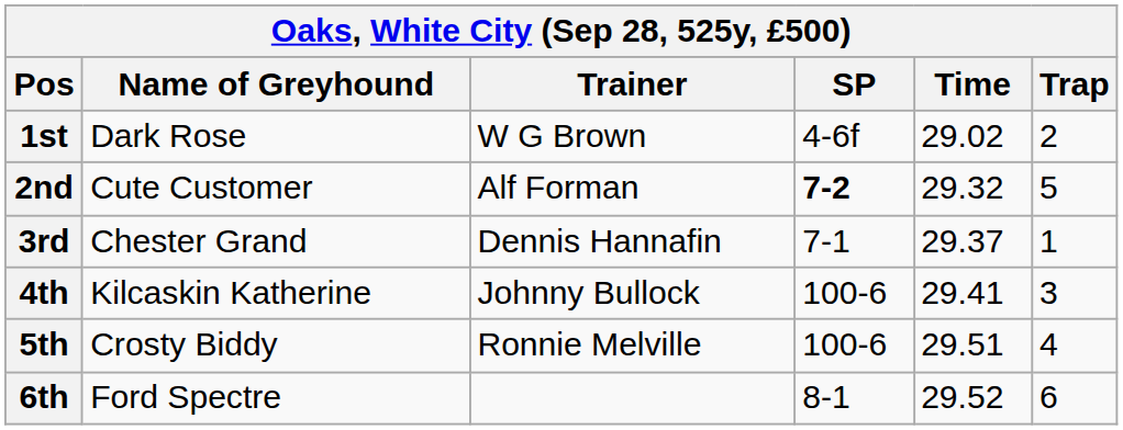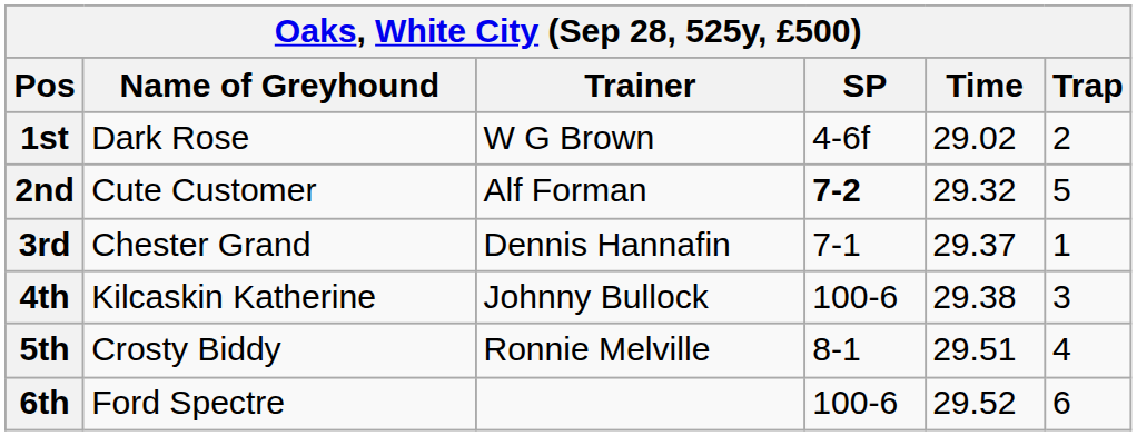 <table class="wikitable">
 <tr>
 <th colspan="6"><a href='#'>Oaks</a>, <a href='#'>White City</a> (Sep 28, 525y, £500)</th>
 </tr>
 <tr>
 <th width=30>Pos</th>
 <th width=180>Name of Greyhound</th>
 <th width=150>Trainer</th>
 <th width=50>SP</th>
 <th width=50>Time</th>
 <th width=30>Trap</th>
 </tr>
 <tr>
 <th>1st</th>
 <td>Dark Rose</td>
 <td>W G Brown</td>
 <td>4-6f</td>
 <td>29.02</td>
 <td>2</td>
 </tr>
 <tr>
 <th>2nd</th>
 <td>Cute Customer</td>
 <td>Alf Forman</td>
 <td><strong>7-2</strong></td>
 <td>29.32</td>
 <td>5</td>
 </tr>
 <tr>
 <th>3rd</th>
 <td>Chester Grand</td>
 <td>Dennis Hannafin</td>
 <td>7-1</td>
 <td>29.37</td>
 <td>1</td>
 </tr>
 <tr>
 <th>4th</th>
 <td>Kilcaskin Katherine</td>
 <td>Johnny Bullock</td>
 <td>100-6</td>
-<td>29.41</td>
+<td>29.38</td>
 <td>3</td>
 </tr>
 <tr>
 <th>5th</th>
 <td>Crosty Biddy</td>
 <td>Ronnie Melville</td>
-<td>100-6</td>
+<td>8-1</td>
 <td>29.51</td>
 <td>4</td>
 </tr>
 <tr>
 <th>6th</th>
 <td>Ford Spectre</td>
 <td></td>
-<td>8-1</td>
+<td>100-6</td>
 <td>29.52</td>
 <td>6</td>
 </tr>
 </table>
